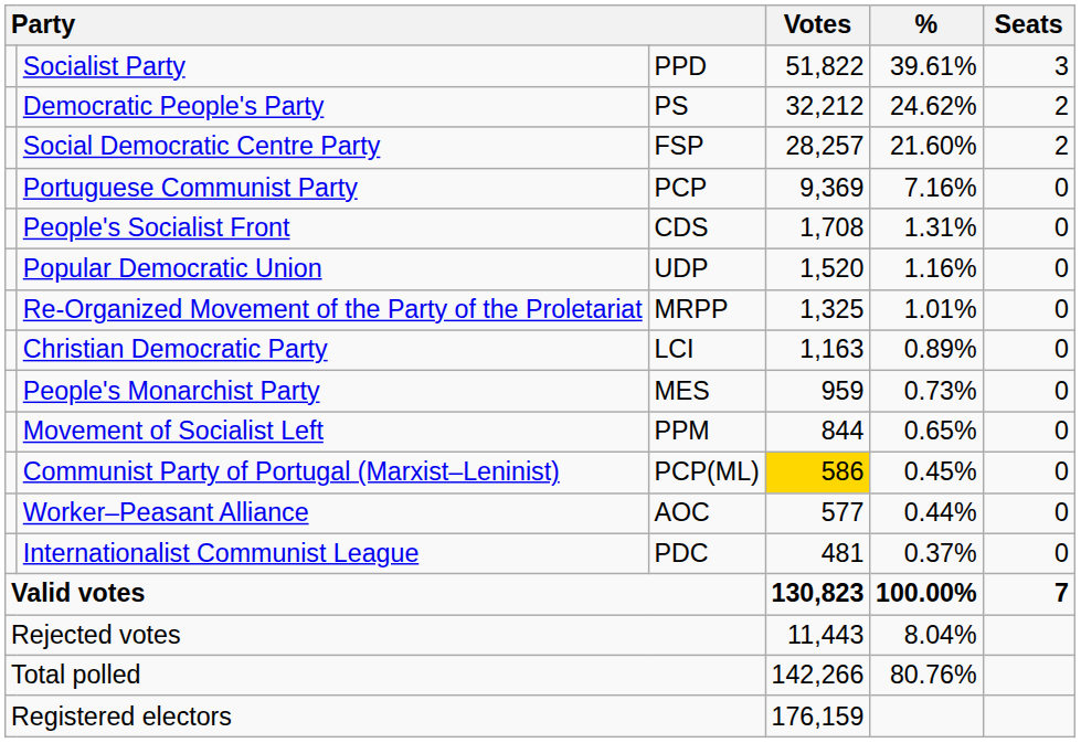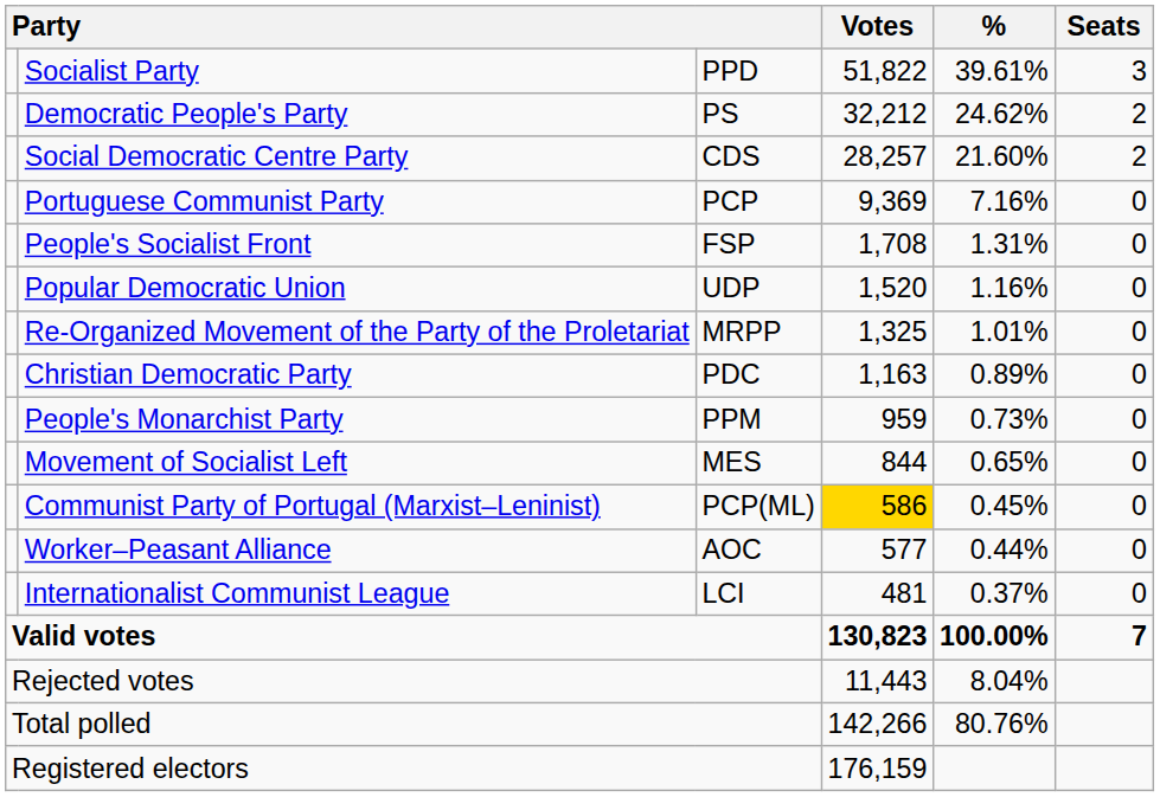 <table class="wikitable" border="1" style="text-align:right;">
 <tr>
 <th style="text-align:left;" colspan=3>Party</th>
 <th align=center width="50">Votes</th>
 <th align=center width="50">%</th>
 <th align=center width="50">Seats</th>
 </tr>
 <tr>
 <td></td>
 <td align=left><a href='#'>Socialist Party</a></td>
 <td align=left>PPD</td>
 <td>51,822</td>
 <td>39.61%</td>
 <td>3</td>
 </tr>
 <tr>
 <td></td>
 <td align=left><a href='#'>Democratic People's Party</a></td>
 <td align=left>PS</td>
 <td>32,212</td>
 <td>24.62%</td>
 <td>2</td>
 </tr>
 <tr>
 <td></td>
 <td align=left style="white-space: nowrap;"><a href='#'>Social Democratic Centre Party</a></td>
-<td align=left>FSP</td>
+<td align=left>CDS</td>
 <td>28,257</td>
 <td>21.60%</td>
 <td>2</td>
 </tr>
 <tr>
 <td></td>
 <td align=left><a href='#'>Portuguese Communist Party</a></td>
 <td align=left>PCP</td>
 <td>9,369</td>
 <td>7.16%</td>
 <td>0</td>
 </tr>
 <tr>
 <td></td>
 <td align=left><a href='#'>People's Socialist Front</a></td>
-<td align=left>CDS</td>
+<td align=left>FSP</td>
 <td>1,708</td>
 <td>1.31%</td>
 <td>0</td>
 </tr>
 <tr>
 <td></td>
 <td align=left><a href='#'>Popular Democratic Union</a></td>
 <td align=left>UDP</td>
 <td>1,520</td>
 <td>1.16%</td>
 <td>0</td>
 </tr>
 <tr>
 <td></td>
 <td align=left><a href='#'>Re-Organized Movement of the Party of the Proletariat</a></td>
 <td align=left>MRPP</td>
 <td>1,325</td>
 <td>1.01%</td>
 <td>0</td>
 </tr>
 <tr>
 <td></td>
 <td align=left style="white-space: nowrap;"><a href='#'>Christian Democratic Party</a></td>
-<td align=left>LCI</td>
+<td align=left>PDC</td>
 <td>1,163</td>
 <td>0.89%</td>
 <td>0</td>
 </tr>
 <tr>
 <td></td>
 <td align=left><a href='#'>People's Monarchist Party</a></td>
-<td align=left>MES</td>
+<td align=left>PPM</td>
 <td>959</td>
 <td>0.73%</td>
 <td>0</td>
 </tr>
 <tr>
 <td></td>
 <td align=left><a href='#'>Movement of Socialist Left</a></td>
-<td align=left>PPM</td>
+<td align=left>MES</td>
 <td>844</td>
 <td>0.65%</td>
 <td>0</td>
 </tr>
 <tr>
 <td></td>
 <td align=left><a href='#'>Communist Party of Portugal (Marxist–Leninist)</a></td>
 <td align=left>PCP(ML)</td>
 <td style="background: gold;">586</td>
 <td>0.45%</td>
 <td>0</td>
 </tr>
 <tr>
 <td></td>
 <td align=left><a href='#'>Worker–Peasant Alliance</a></td>
 <td align=left>AOC</td>
 <td>577</td>
 <td>0.44%</td>
 <td>0</td>
 </tr>
 <tr>
 <td></td>
 <td align=left><a href='#'>Internationalist Communist League</a></td>
-<td align=left>PDC</td>
+<td align=left>LCI</td>
 <td>481</td>
 <td>0.37%</td>
 <td>0</td>
 </tr>
 <tr style="font-weight:bold">
 <td align=left colspan=3>Valid votes</td>
 <td>130,823</td>
 <td>100.00%</td>
 <td>7</td>
 </tr>
 <tr>
 <td align=left colspan=3>Rejected votes</td>
 <td>11,443</td>
 <td>8.04%</td>
 <td></td>
 </tr>
 <tr>
 <td align=left colspan=3>Total polled</td>
 <td>142,266</td>
 <td>80.76%</td>
 <td></td>
 </tr>
 <tr>
 <td align=left colspan=3>Registered electors</td>
 <td>176,159</td>
 <td></td>
 <td></td>
 </tr>
 </table>
